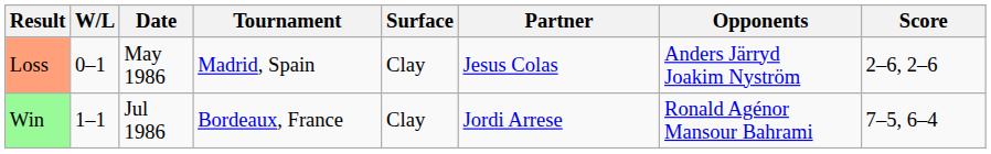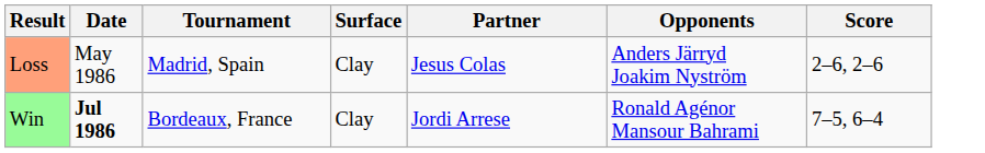 <table class="sortable wikitable">
 <tr style="background:#eeeeee;">
 <th style="width:40px">Result</th>
-<th style="width:30px" class="unsortable">W/L</th>
 <th style="width:50px">Date</th>
 <th style="width:140px">Tournament</th>
 <th style="width:50px">Surface</th>
 <th style="width:150px">Partner</th>
 <th style="width:150px">Opponents</th>
 <th style="width:90px" class="unsortable">Score</th>
 </tr>
 <tr>
 <td style="background:#ffa07a;">Loss</td>
-<td>0–1</td>
 <td>May 1986</td>
 <td><a href='#'>Madrid</a>, Spain</td>
 <td>Clay</td>
 <td> <a href='#'>Jesus Colas</a></td>
 <td> <a href='#'>Anders Järryd</a><br> <a href='#'>Joakim Nyström</a></td>
 <td>2–6, 2–6</td>
 </tr>
 <tr>
 <td style="background:#98fb98;">Win</td>
-<td>1–1</td>
-<td>Jul 1986</td>
+<td><strong>Jul 1986</strong></td>
 <td><a href='#'>Bordeaux</a>, France</td>
 <td>Clay</td>
 <td> <a href='#'>Jordi Arrese</a></td>
 <td> <a href='#'>Ronald Agénor</a><br> <a href='#'>Mansour Bahrami</a></td>
 <td>7–5, 6–4</td>
 </tr>
 </table>
